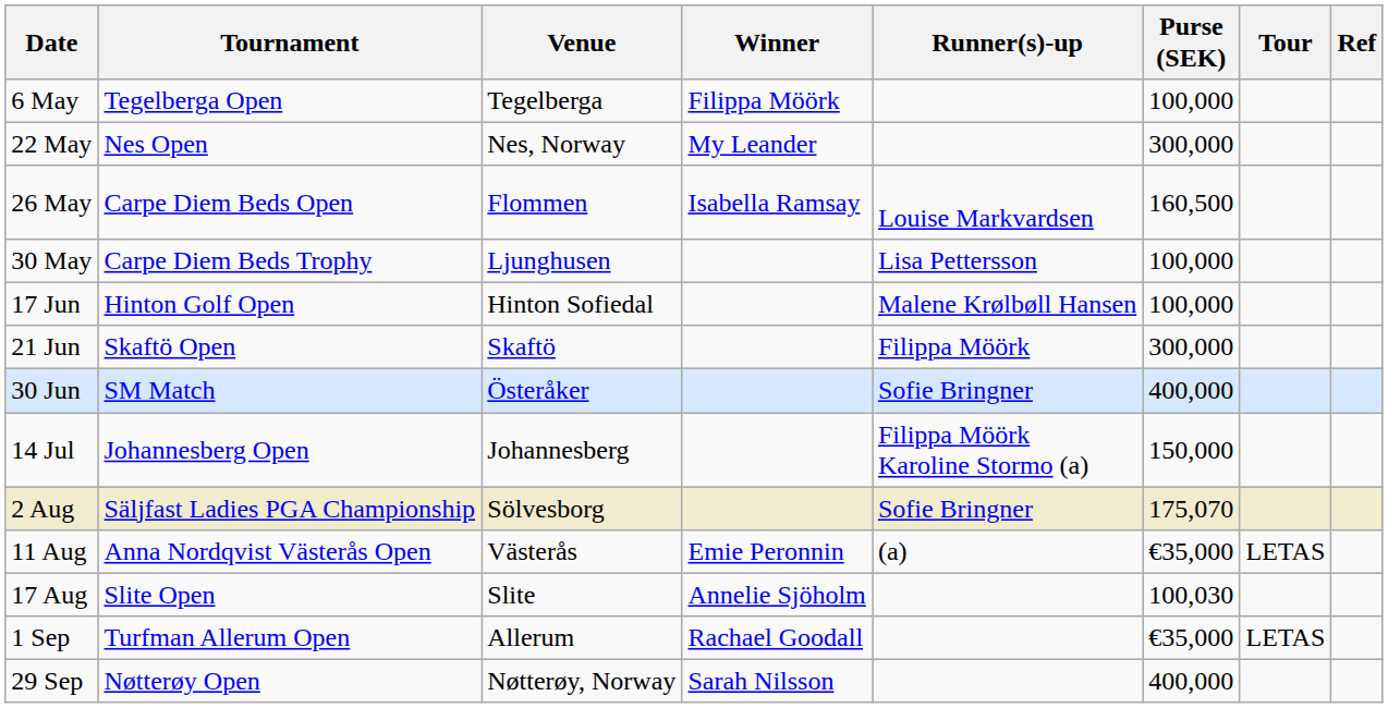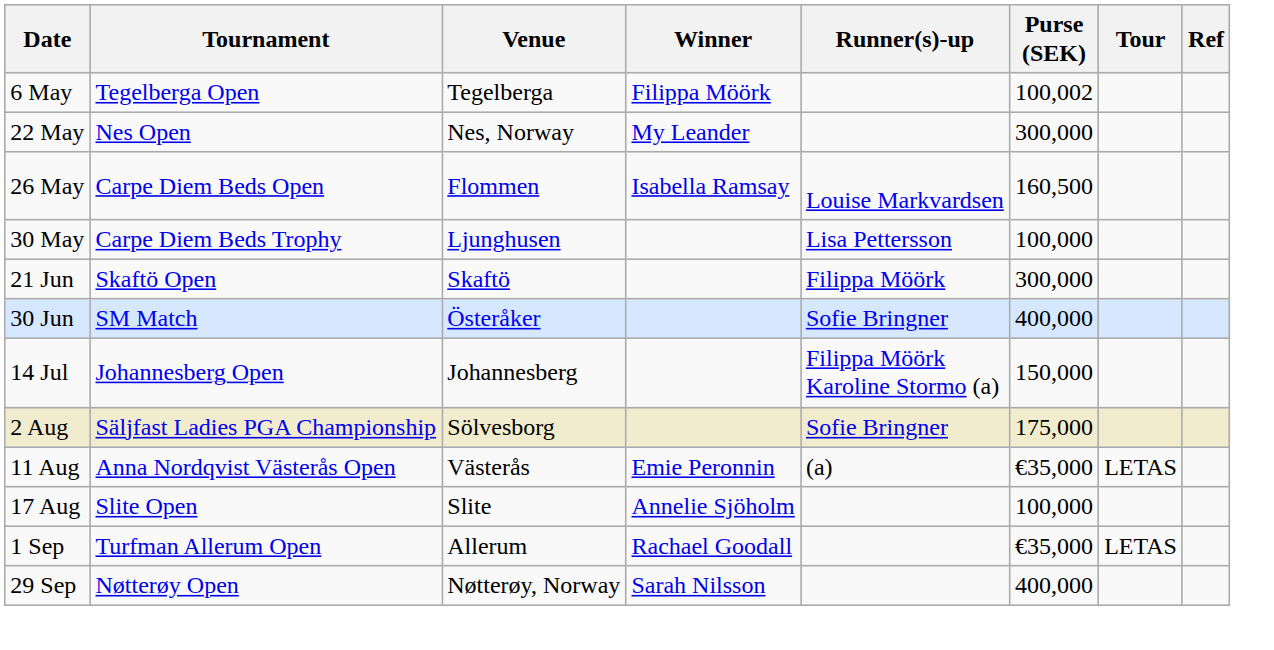 <table class="wikitable sortable" style="font-size:95%;">
 <tr>
 <th>Date</th>
 <th>Tournament</th>
 <th>Venue</th>
 <th>Winner</th>
 <th>Runner(s)-up</th>
 <th>Purse<br>(SEK)</th>
 <th>Tour</th>
 <th>Ref</th>
 </tr>
 <tr>
 <td>6 May</td>
 <td><a href='#'>Tegelberga Open</a></td>
 <td>Tegelberga</td>
 <td> <a href='#'>Filippa Möörk</a></td>
 <td> </td>
-<td>100,000</td>
+<td>100,002</td>
 <td></td>
 <td></td>
 </tr>
 <tr>
 <td>22 May</td>
 <td><a href='#'>Nes Open</a></td>
 <td>Nes, Norway</td>
 <td> <a href='#'>My Leander</a></td>
 <td> </td>
 <td>300,000</td>
 <td></td>
 <td></td>
 </tr>
 <tr>
 <td>26 May</td>
 <td><a href='#'>Carpe Diem Beds Open</a></td>
 <td><a href='#'>Flommen</a></td>
 <td> <a href='#'>Isabella Ramsay</a></td>
 <td> <br> <a href='#'>Louise Markvardsen</a></td>
 <td>160,500</td>
 <td></td>
 <td></td>
 </tr>
 <tr>
 <td>30 May</td>
 <td><a href='#'>Carpe Diem Beds Trophy</a></td>
 <td><a href='#'>Ljunghusen</a></td>
 <td> </td>
 <td> <a href='#'>Lisa Pettersson</a></td>
-<td>100,000</td>
-<td></td>
-<td></td>
-</tr>
-<tr>
-<td>17 Jun</td>
-<td><a href='#'>Hinton Golf Open</a></td>
-<td>Hinton Sofiedal</td>
-<td> </td>
-<td> <a href='#'>Malene Krølbøll Hansen</a></td>
 <td>100,000</td>
 <td></td>
 <td></td>
 </tr>
 <tr>
 <td>21 Jun</td>
 <td><a href='#'>Skaftö Open</a></td>
 <td><a href='#'>Skaftö</a></td>
 <td> </td>
 <td> <a href='#'>Filippa Möörk</a></td>
 <td>300,000</td>
 <td></td>
 <td></td>
 </tr>
 <tr style="background:#D6E8FF;">
 <td>30 Jun</td>
 <td><a href='#'>SM Match</a></td>
 <td><a href='#'>Österåker</a></td>
 <td> </td>
 <td> <a href='#'>Sofie Bringner</a></td>
 <td>400,000</td>
 <td></td>
 <td></td>
 </tr>
 <tr>
 <td>14 Jul</td>
 <td><a href='#'>Johannesberg Open</a></td>
 <td>Johannesberg</td>
 <td> </td>
 <td> <a href='#'>Filippa Möörk</a><br> <a href='#'>Karoline Stormo</a> (a)</td>
 <td>150,000</td>
 <td></td>
 <td></td>
 </tr>
 <tr style="background:#f2ecce;">
 <td>2 Aug</td>
 <td><a href='#'>Säljfast Ladies PGA Championship</a></td>
 <td>Sölvesborg</td>
 <td> </td>
 <td> <a href='#'>Sofie Bringner</a></td>
-<td>175,070</td>
+<td>175,000</td>
 <td></td>
 <td></td>
 </tr>
 <tr>
 <td>11 Aug</td>
 <td><a href='#'>Anna Nordqvist Västerås Open</a></td>
 <td>Västerås</td>
 <td> <a href='#'>Emie Peronnin</a></td>
 <td>  (a)</td>
 <td>€35,000</td>
 <td>LETAS</td>
 <td></td>
 </tr>
 <tr>
 <td>17 Aug</td>
 <td><a href='#'>Slite Open</a></td>
 <td>Slite</td>
 <td> <a href='#'>Annelie Sjöholm</a></td>
 <td> </td>
-<td>100,030</td>
+<td>100,000</td>
 <td></td>
 <td></td>
 </tr>
 <tr>
 <td>1 Sep</td>
 <td><a href='#'>Turfman Allerum Open</a></td>
 <td>Allerum</td>
 <td> <a href='#'>Rachael Goodall</a></td>
 <td> </td>
 <td>€35,000</td>
 <td>LETAS</td>
 <td></td>
 </tr>
 <tr>
 <td>29 Sep</td>
 <td><a href='#'>Nøtterøy Open</a></td>
 <td>Nøtterøy, Norway</td>
 <td> <a href='#'>Sarah Nilsson</a></td>
 <td> </td>
 <td>400,000</td>
 <td></td>
 <td></td>
 </tr>
 </table>
